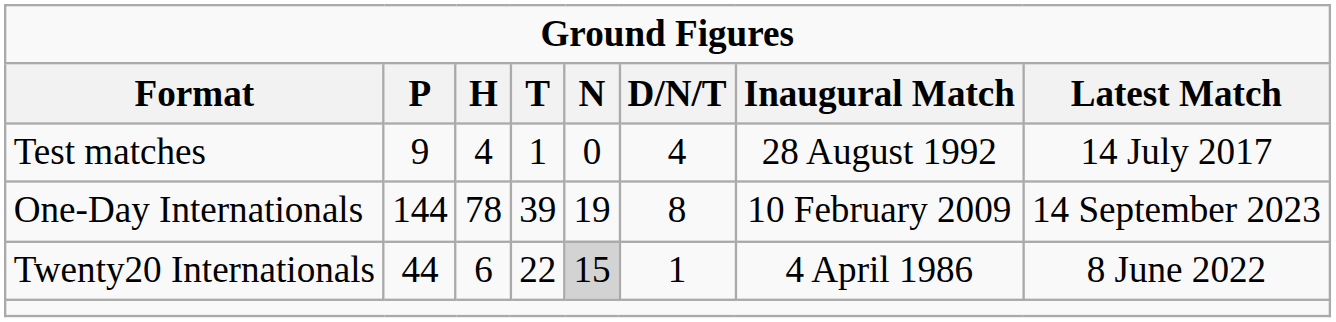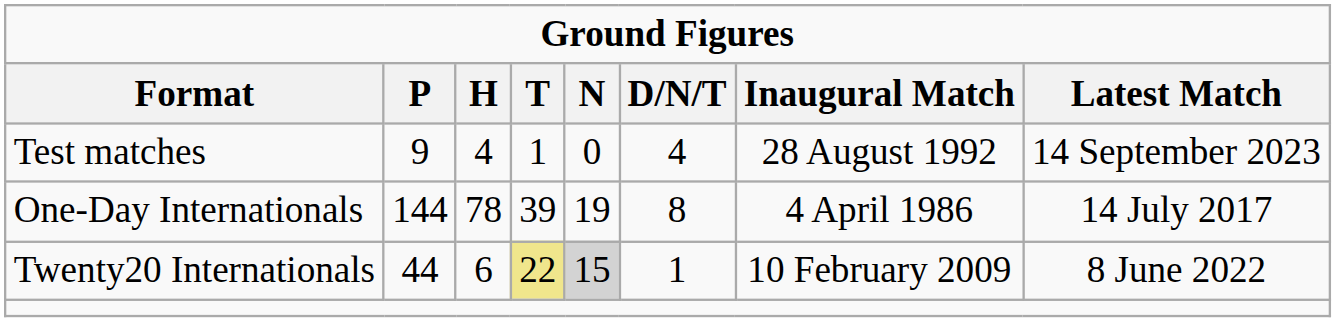 <table class="wikitable" style="text-align: center;">
 <tr>
 <td colspan="10" style="text-align:center;"><strong>Ground Figures</strong></td>
 </tr>
 <tr>
 <th>Format</th>
 <th>P</th>
 <th>H</th>
 <th>T</th>
 <th>N</th>
 <th>D/N/T</th>
 <th>Inaugural Match</th>
 <th>Latest Match</th>
 </tr>
 <tr>
 <td style="text-align:left;">Test matches</td>
 <td>9</td>
 <td>4</td>
 <td>1</td>
 <td>0</td>
 <td>4</td>
 <td>28 August 1992</td>
-<td>14 July 2017</td>
+<td>14 September 2023</td>
 </tr>
 <tr>
 <td style="text-align:left;">One-Day Internationals</td>
 <td>144</td>
 <td>78</td>
 <td>39</td>
 <td>19</td>
 <td>8</td>
-<td>10 February 2009</td>
-<td>14 September 2023</td>
+<td>4 April 1986</td>
+<td>14 July 2017</td>
 </tr>
 <tr>
 <td style="text-align:left;">Twenty20 Internationals</td>
 <td>44</td>
 <td>6</td>
-<td>22</td>
+<td style="background: khaki;">22</td>
 <td style="background: lightgrey;">15</td>
 <td>1</td>
-<td>4 April 1986</td>
+<td>10 February 2009</td>
 <td>8 June 2022</td>
 </tr>
 <tr>
 <td colspan=10 align=center><em></em></td>
 </tr>
 </table>
